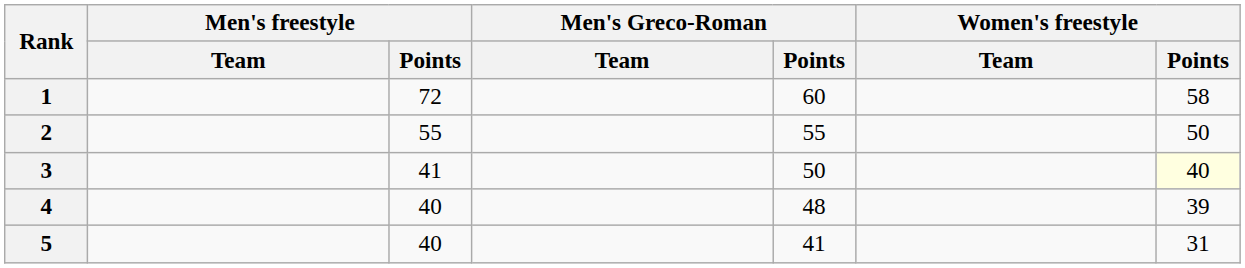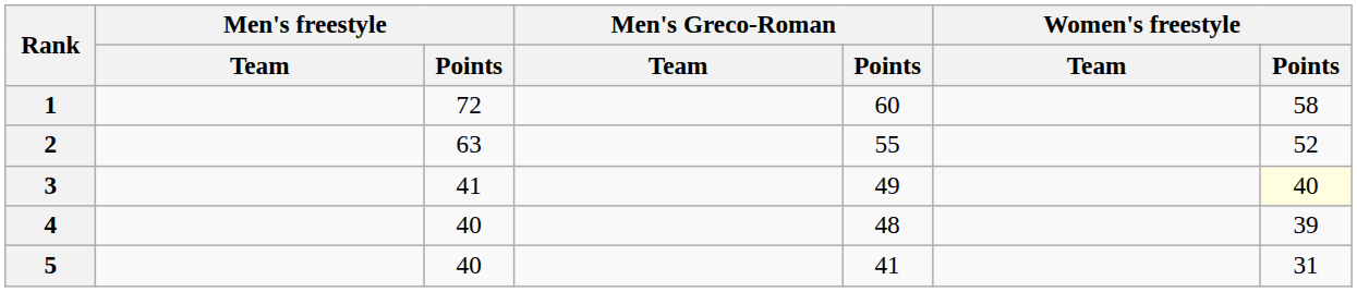 <table class="wikitable" style="text-align:center;">
 <tr>
 <th rowspan="2" width="50">Rank</th>
 <th colspan="2">Men's freestyle</th>
 <th colspan="2">Men's Greco-Roman</th>
 <th colspan="2">Women's freestyle</th>
 </tr>
 <tr>
 <th width="200">Team</th>
 <th width="50">Points</th>
 <th width="200">Team</th>
 <th width="50">Points</th>
 <th width="200">Team</th>
 <th width="50">Points</th>
 </tr>
 <tr>
 <th>1</th>
 <td align="left"></td>
 <td>72</td>
 <td align="left"></td>
 <td>60</td>
 <td align="left"></td>
 <td>58</td>
 </tr>
 <tr>
 <th>2</th>
 <td align="left"></td>
-<td>55</td>
+<td>63</td>
 <td align="left"></td>
 <td>55</td>
 <td align="left"></td>
-<td>50</td>
+<td>52</td>
 </tr>
 <tr>
 <th>3</th>
 <td align="left"></td>
 <td>41</td>
 <td align="left"></td>
-<td>50</td>
+<td>49</td>
 <td align="left"></td>
 <td style="background: lightyellow;">40</td>
 </tr>
 <tr>
 <th>4</th>
 <td align="left"></td>
 <td>40</td>
 <td align="left"></td>
 <td>48</td>
 <td align="left"></td>
 <td>39</td>
 </tr>
 <tr>
 <th>5</th>
 <td align="left"></td>
 <td>40</td>
 <td align="left"></td>
 <td>41</td>
 <td align="left"></td>
 <td>31</td>
 </tr>
 </table>
